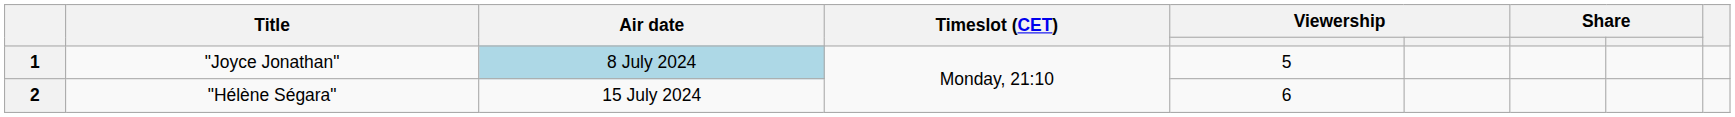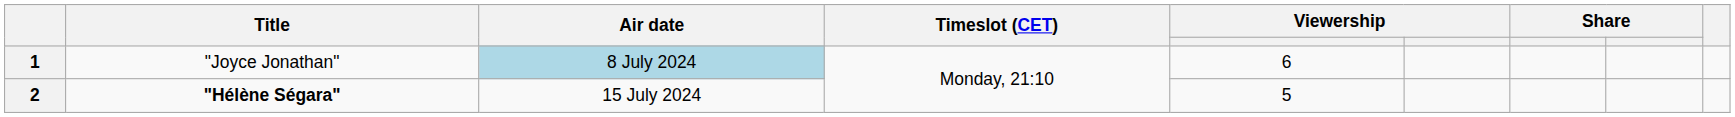 <table class="sortable wikitable plainrowheaders mw-collapsible" style=" text-align:center; line-height:23px; width:100%;">
 <tr>
 <th rowspan=2></th>
 <th width=24% rowspan=2>Title</th>
 <th width=20% rowspan=2>Air date</th>
 <th width=20% rowspan=2>Timeslot (<a href='#'>CET</a>)</th>
 <th colspan=2>Viewership</th>
 <th colspan=2>Share</th>
 <th rowspan=2 class="unsortable"></th>
 </tr>
 <tr>
 <th class="unsortable"></th>
 <th></th>
 <th></th>
 <th></th>
 </tr>
 <tr>
 <th>1</th>
 <td>"Joyce Jonathan"</td>
 <td style="background: lightblue;">8 July 2024</td>
 <td rowspan="2">Monday, 21:10</td>
-<td>5</td>
+<td>6</td>
 <td></td>
 <td></td>
 <td></td>
 <td></td>
 </tr>
 <tr>
 <th>2</th>
-<td>"Hélène Ségara"</td>
+<td><strong>"Hélène Ségara"</strong></td>
 <td>15 July 2024</td>
-<td>6</td>
+<td>5</td>
 <td></td>
 <td></td>
 <td></td>
 <td></td>
 </tr>
 </table>
